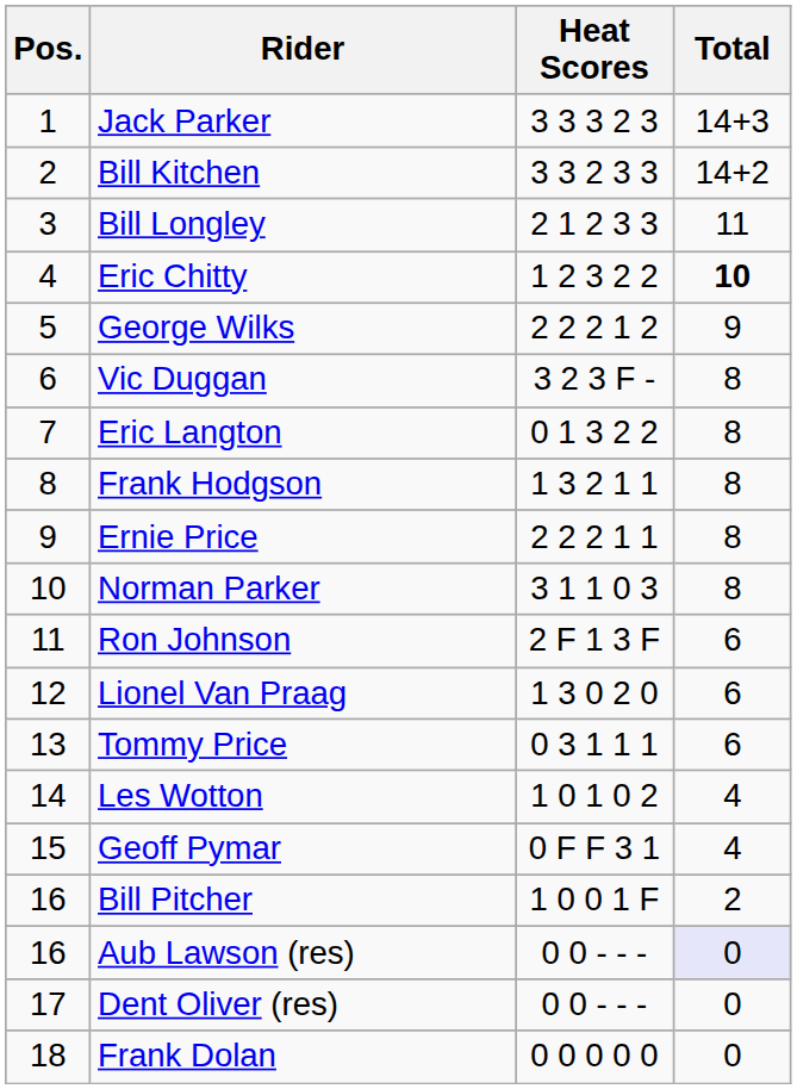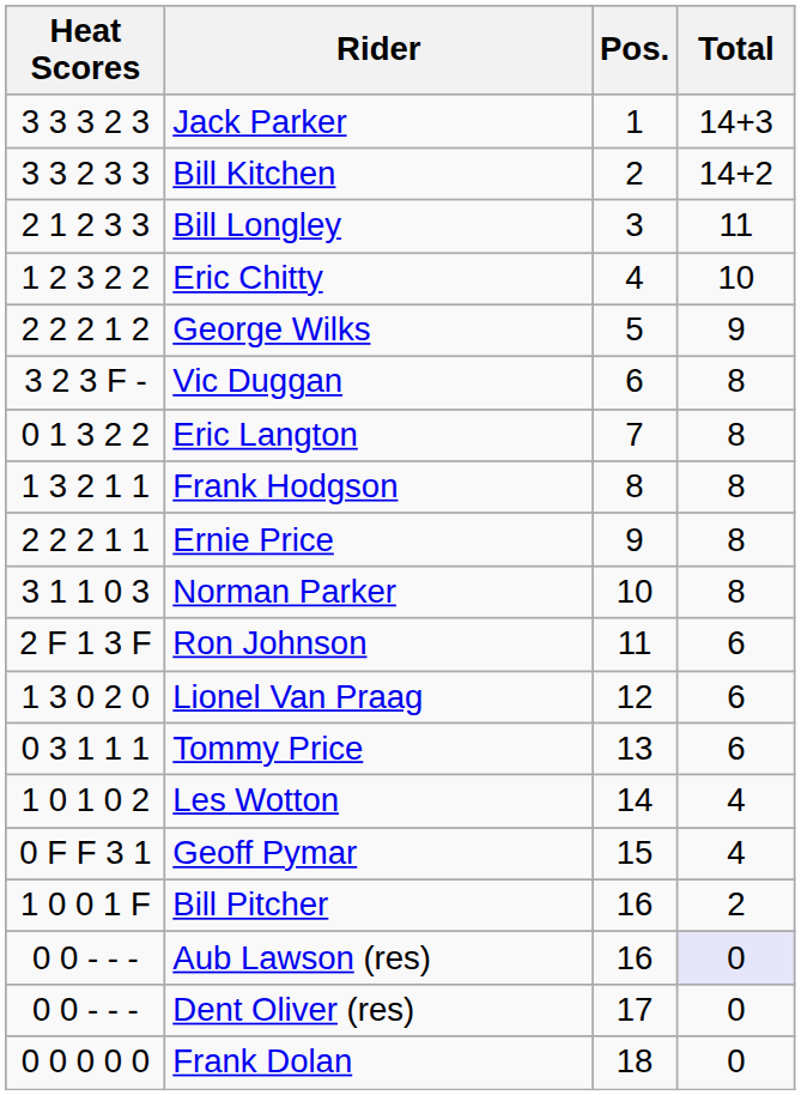 <table class=wikitable>
 <tr>
+<th width=70px>Heat Scores</th>
+<th width=200px>Rider</th>
 <th width=25px>Pos.</th>
-<th width=200px>Rider</th>
-<th width=70px>Heat Scores</th>
 <th width=50px>Total</th>
 </tr>
 <tr align=center >
+<td>3	3	3	2	3</td>
+<td align=left> <a href='#'>Jack Parker</a></td>
 <td>1</td>
-<td align=left> <a href='#'>Jack Parker</a></td>
-<td>3	3	3	2	3</td>
 <td>14+3</td>
 </tr>
 <tr align=center>
+<td>3	3	2	3	3</td>
+<td align=left> <a href='#'>Bill Kitchen</a></td>
 <td>2</td>
-<td align=left> <a href='#'>Bill Kitchen</a></td>
-<td>3	3	2	3	3</td>
 <td>14+2</td>
 </tr>
 <tr align=center>
+<td>2	1	2	3	3</td>
+<td align=left> <a href='#'>Bill Longley</a></td>
 <td>3</td>
-<td align=left> <a href='#'>Bill Longley</a></td>
-<td>2	1	2	3	3</td>
 <td>11</td>
 </tr>
 <tr align=center>
+<td>1	2	3	2	2</td>
+<td align=left> <a href='#'>Eric Chitty</a></td>
 <td>4</td>
-<td align=left> <a href='#'>Eric Chitty</a></td>
-<td>1	2	3	2	2</td>
-<td><strong>10</strong></td>
+<td>10</td>
 </tr>
 <tr align=center>
+<td>2	2	2	1	2</td>
+<td align=left> <a href='#'>George Wilks</a></td>
 <td>5</td>
-<td align=left> <a href='#'>George Wilks</a></td>
-<td>2	2	2	1	2</td>
 <td>9</td>
 </tr>
 <tr align=center>
+<td>3	2	3	F	-</td>
+<td align=left> <a href='#'>Vic Duggan</a></td>
 <td>6</td>
-<td align=left> <a href='#'>Vic Duggan</a></td>
-<td>3	2	3	F	-</td>
 <td>8</td>
 </tr>
 <tr align=center>
+<td>0	1	3	2	2</td>
+<td align=left> <a href='#'>Eric Langton</a></td>
 <td>7</td>
-<td align=left> <a href='#'>Eric Langton</a></td>
-<td>0	1	3	2	2</td>
 <td>8</td>
 </tr>
 <tr align=center>
+<td>1	3	2	1	1</td>
+<td align=left> <a href='#'>Frank Hodgson</a></td>
 <td>8</td>
-<td align=left> <a href='#'>Frank Hodgson</a></td>
-<td>1	3	2	1	1</td>
 <td>8</td>
 </tr>
 <tr align=center>
+<td>2	2	2	1	1</td>
+<td align=left> <a href='#'>Ernie Price</a></td>
 <td>9</td>
-<td align=left> <a href='#'>Ernie Price</a></td>
-<td>2	2	2	1	1</td>
 <td>8</td>
 </tr>
 <tr align=center>
+<td>3	1	1	0	3</td>
+<td align=left> <a href='#'>Norman Parker</a></td>
 <td>10</td>
-<td align=left> <a href='#'>Norman Parker</a></td>
-<td>3	1	1	0	3</td>
 <td>8</td>
 </tr>
 <tr align=center>
+<td>2	F	1	3	F</td>
+<td align=left> <a href='#'>Ron Johnson</a></td>
 <td>11</td>
-<td align=left> <a href='#'>Ron Johnson</a></td>
-<td>2	F	1	3	F</td>
 <td>6</td>
 </tr>
 <tr align=center>
+<td>1	3	0	2	0</td>
+<td align=left> <a href='#'>Lionel Van Praag</a></td>
 <td>12</td>
-<td align=left> <a href='#'>Lionel Van Praag</a></td>
-<td>1	3	0	2	0</td>
 <td>6</td>
 </tr>
 <tr align=center>
+<td>0	3	1	1	1</td>
+<td align=left> <a href='#'>Tommy Price</a></td>
 <td>13</td>
-<td align=left> <a href='#'>Tommy Price</a></td>
-<td>0	3	1	1	1</td>
 <td>6</td>
 </tr>
 <tr align=center>
+<td>1	0	1	0	2</td>
+<td align=left> <a href='#'>Les Wotton</a></td>
 <td>14</td>
-<td align=left> <a href='#'>Les Wotton</a></td>
-<td>1	0	1	0	2</td>
 <td>4</td>
 </tr>
 <tr align=center>
+<td>0	F	F	3	1</td>
+<td align=left> <a href='#'>Geoff Pymar</a></td>
 <td>15</td>
-<td align=left> <a href='#'>Geoff Pymar</a></td>
-<td>0	F	F	3	1</td>
 <td>4</td>
 </tr>
 <tr align=center>
+<td>1	0	0	1	F</td>
+<td align=left> <a href='#'>Bill Pitcher</a></td>
 <td>16</td>
-<td align=left> <a href='#'>Bill Pitcher</a></td>
-<td>1	0	0	1	F</td>
 <td>2</td>
 </tr>
 <tr align=center>
+<td>0	0	-	-	-</td>
+<td align=left> <a href='#'>Aub Lawson</a> (res)</td>
 <td>16</td>
-<td align=left> <a href='#'>Aub Lawson</a> (res)</td>
-<td>0	0	-	-	-</td>
 <td style="background: lavender;">0</td>
 </tr>
 <tr align=center>
+<td>0	0	-	-	-</td>
+<td align=left> <a href='#'>Dent Oliver</a> (res)</td>
 <td>17</td>
-<td align=left> <a href='#'>Dent Oliver</a> (res)</td>
-<td>0	0	-	-	-</td>
 <td>0</td>
 </tr>
 <tr align=center>
+<td>0	0	0	0	0</td>
+<td align=left> <a href='#'>Frank Dolan</a></td>
 <td>18</td>
-<td align=left> <a href='#'>Frank Dolan</a></td>
-<td>0	0	0	0	0</td>
 <td>0</td>
 </tr>
 </table>
